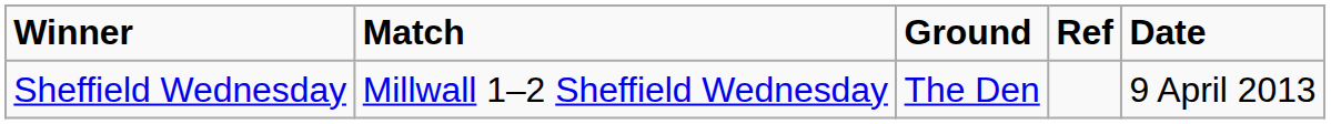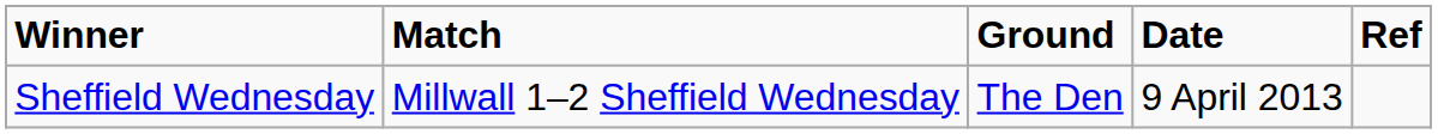 <table class="wikitable">
 <tr>
 <td><strong>Winner</strong></td>
 <td><strong>Match</strong></td>
 <td><strong>Ground</strong></td>
+<td><strong>Date</strong></td>
 <td><strong>Ref</strong></td>
-<td><strong>Date</strong></td>
 </tr>
 <tr>
 <td><a href='#'>Sheffield Wednesday</a></td>
 <td><a href='#'>Millwall</a> 1–2 <a href='#'>Sheffield Wednesday</a></td>
 <td><a href='#'>The Den</a></td>
+<td>9 April 2013</td>
 <td></td>
-<td>9 April 2013</td>
 </tr>
 </table>
